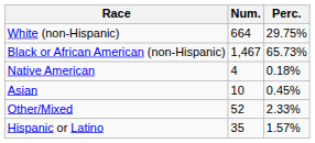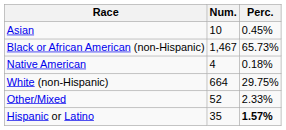 <table class="wikitable">
 <tr>
 <th>Race</th>
 <th>Num.</th>
 <th>Perc.</th>
 </tr>
 <tr>
-<td><a href='#'>White</a> (non-Hispanic)</td>
-<td>664</td>
-<td>29.75%</td>
+<td><a href='#'>Asian</a></td>
+<td>10</td>
+<td>0.45%</td>
 </tr>
 <tr>
 <td><a href='#'>Black or African American</a> (non-Hispanic)</td>
 <td>1,467</td>
 <td>65.73%</td>
 </tr>
 <tr>
 <td><a href='#'>Native American</a></td>
 <td>4</td>
 <td>0.18%</td>
 </tr>
 <tr>
-<td><a href='#'>Asian</a></td>
-<td>10</td>
-<td>0.45%</td>
+<td><a href='#'>White</a> (non-Hispanic)</td>
+<td>664</td>
+<td>29.75%</td>
 </tr>
 <tr>
 <td><a href='#'>Other/Mixed</a></td>
 <td>52</td>
 <td>2.33%</td>
 </tr>
 <tr>
 <td><a href='#'>Hispanic</a> or <a href='#'>Latino</a></td>
 <td>35</td>
-<td>1.57%</td>
+<td><strong>1.57%</strong></td>
 </tr>
 </table>
